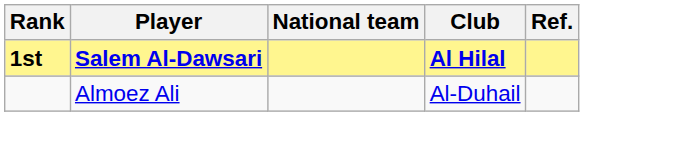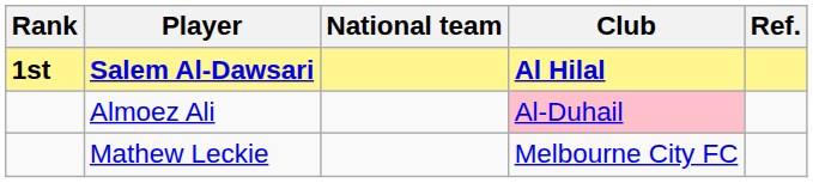 <table class="wikitable">
 <tr>
 <th>Rank</th>
 <th>Player</th>
 <th>National team</th>
 <th>Club</th>
 <th>Ref.</th>
 </tr>
 <tr bgcolor="#FFF68F">
 <td><strong>1st</strong></td>
 <td><strong><a href='#'>Salem Al-Dawsari</a></strong></td>
 <td><strong></strong></td>
 <td> <strong><a href='#'>Al Hilal</a></strong></td>
 <td></td>
 </tr>
 <tr>
 <td></td>
 <td><a href='#'>Almoez Ali</a></td>
 <td></td>
-<td> <a href='#'>Al-Duhail</a></td>
+<td style="background: pink;"> <a href='#'>Al-Duhail</a></td>
+<td></td>
+</tr>
+<tr>
+<td></td>
+<td><a href='#'>Mathew Leckie</a></td>
+<td></td>
+<td> <a href='#'>Melbourne City FC</a></td>
 <td></td>
 </tr>
 </table>
